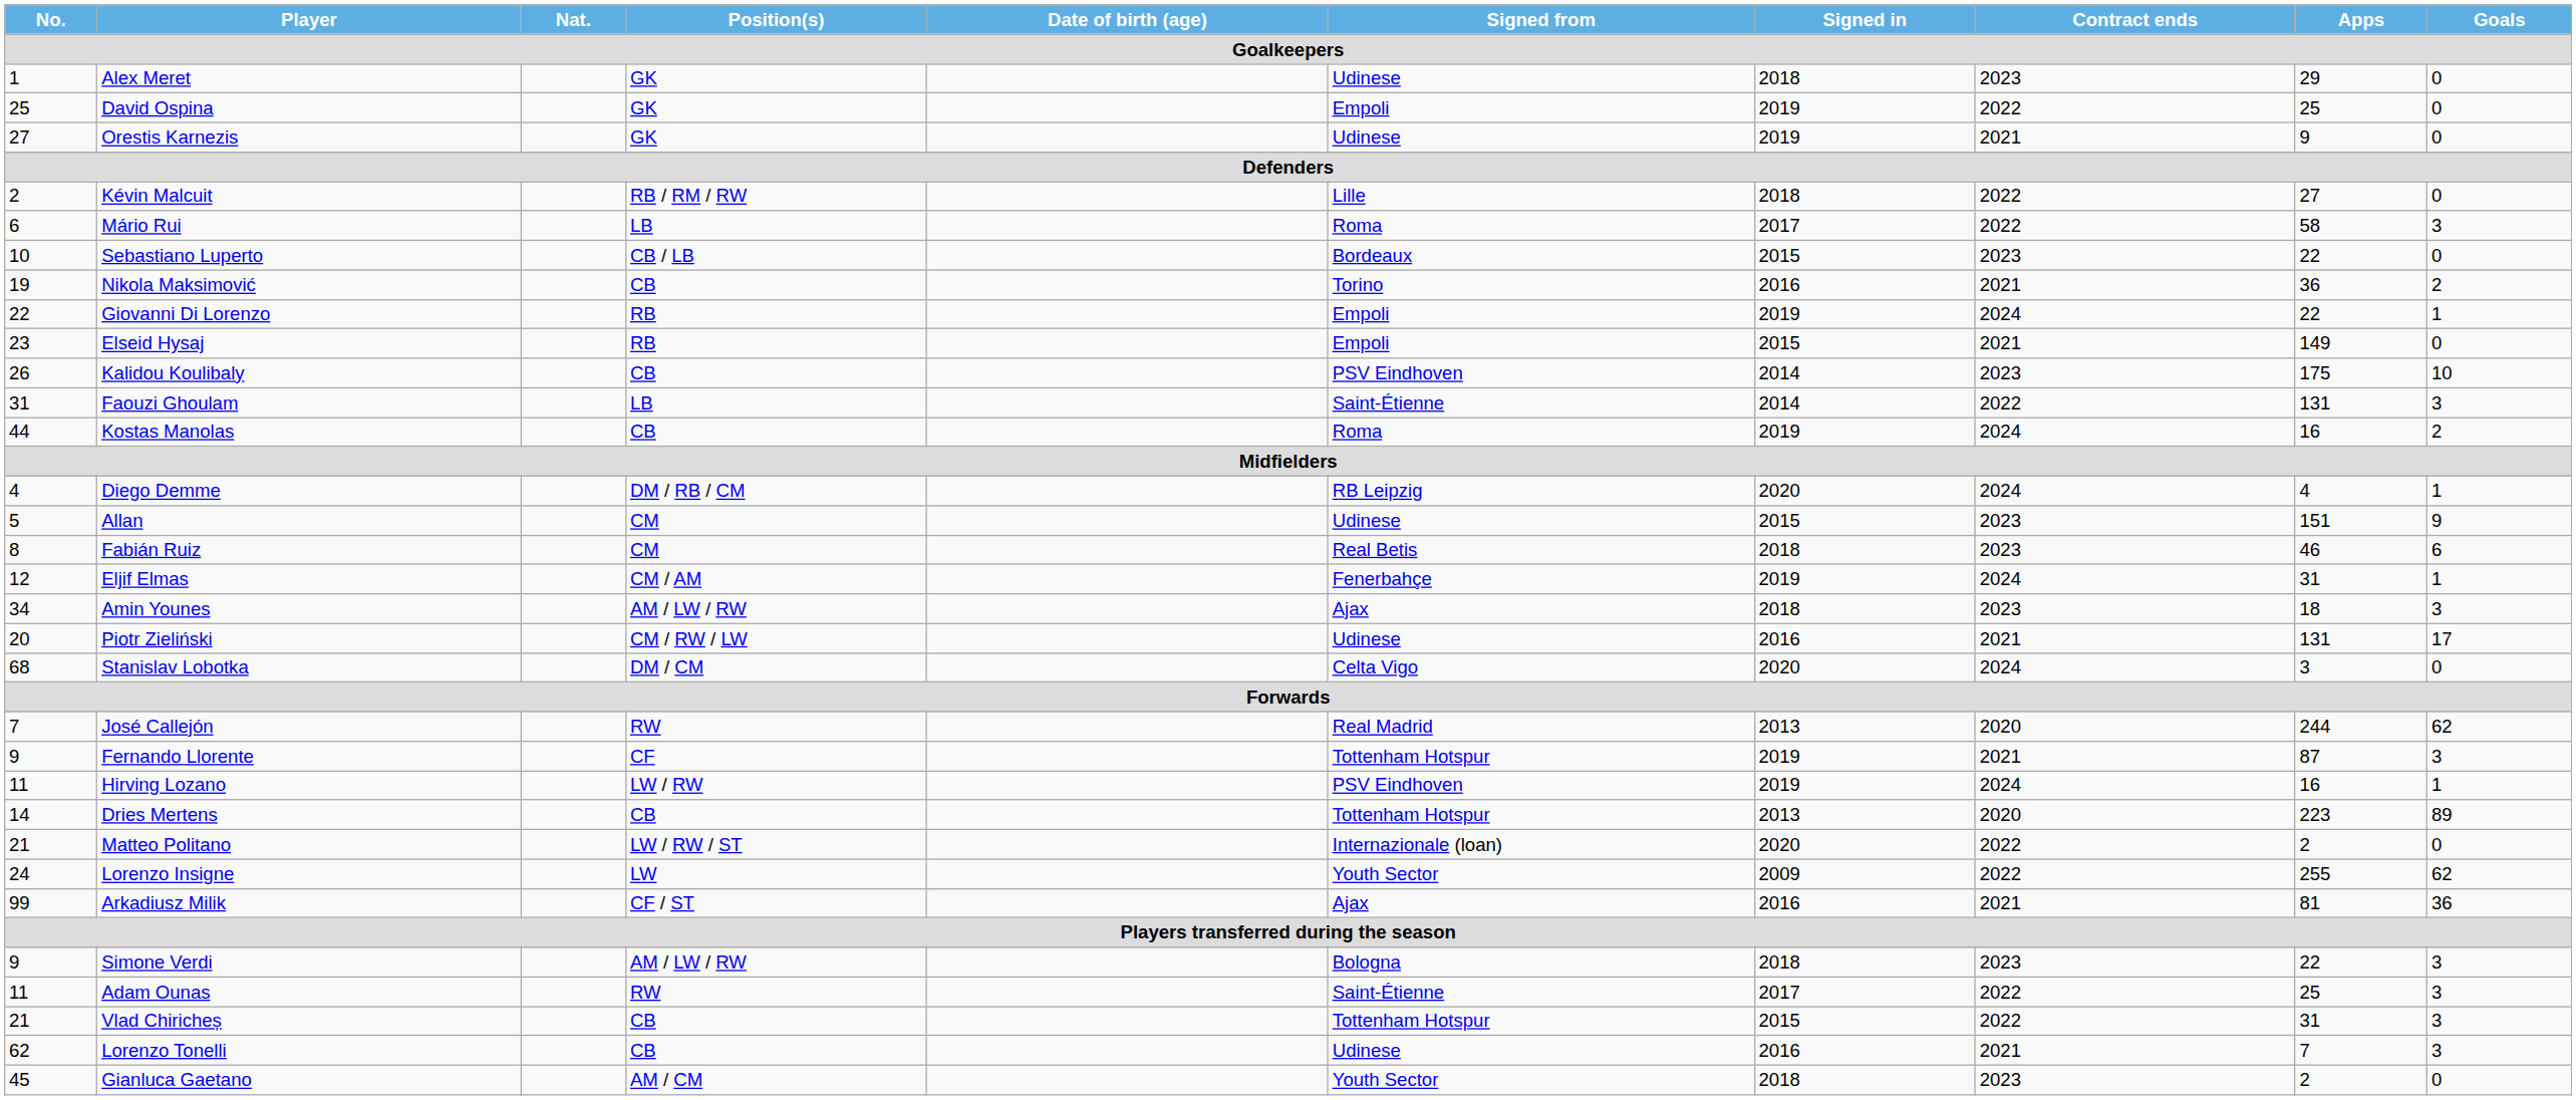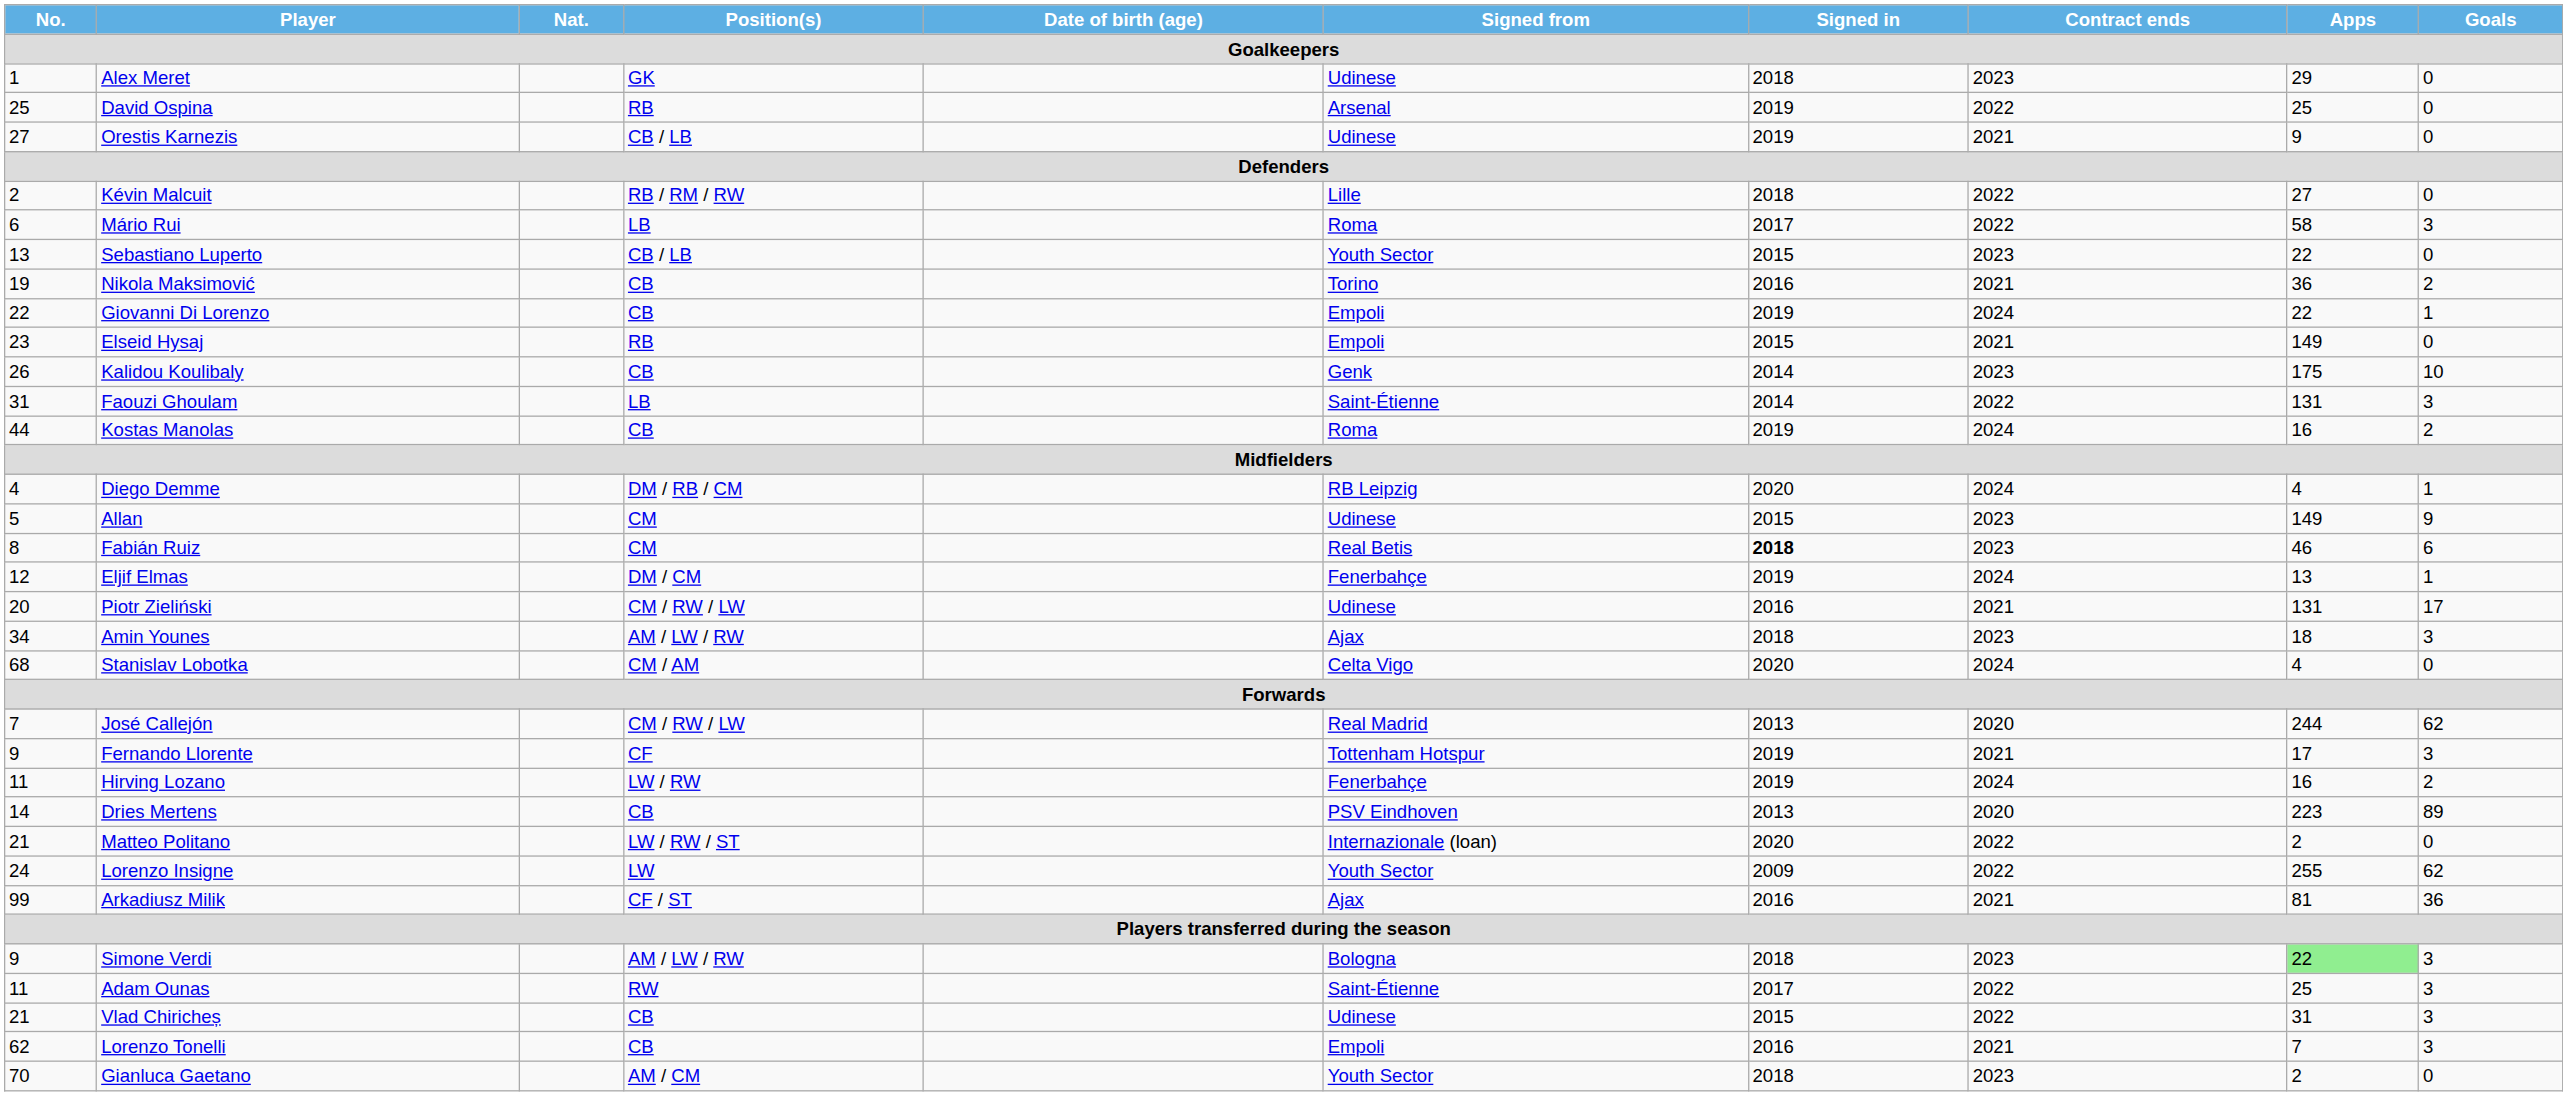 <table class="wikitable" style="text-align: left; font-size:90%" width=100%>
 <tr>
 <th style="background:#5DAFE3; color:white; text-align:center;">No.</th>
 <th style="background:#5DAFE3; color:white; text-align:center;">Player</th>
 <th style="background:#5DAFE3; color:white; text-align:center;">Nat.</th>
 <th style="background:#5DAFE3; color:white; text-align:center;">Position(s)</th>
 <th style="background:#5DAFE3; color:white; text-align:center;">Date of birth (age)</th>
 <th style="background:#5DAFE3; color:white; text-align:center;">Signed from</th>
 <th style="background:#5DAFE3; color:white; text-align:center;">Signed in</th>
 <th style="background:#5DAFE3; color:white; text-align:center;">Contract ends</th>
 <th style="background:#5DAFE3; color:white; text-align:center;">Apps</th>
 <th style="background:#5DAFE3; color:white; text-align:center;">Goals</th>
 </tr>
 <tr>
 <th colspan=10 style="background:#DCDCDC; text-align:center;">Goalkeepers</th>
 </tr>
 <tr>
 <td>1</td>
 <td><a href='#'>Alex Meret</a></td>
 <td></td>
 <td><a href='#'>GK</a></td>
 <td></td>
 <td> <a href='#'>Udinese</a></td>
 <td>2018</td>
 <td>2023</td>
 <td>29</td>
 <td>0</td>
 </tr>
 <tr>
 <td>25</td>
 <td><a href='#'>David Ospina</a></td>
 <td></td>
-<td><a href='#'>GK</a></td>
+<td><a href='#'>RB</a></td>
 <td></td>
-<td> <a href='#'>Empoli</a></td>
+<td> <a href='#'>Arsenal</a></td>
 <td>2019</td>
 <td>2022</td>
 <td>25</td>
 <td>0</td>
 </tr>
 <tr>
 <td>27</td>
 <td><a href='#'>Orestis Karnezis</a></td>
 <td></td>
-<td><a href='#'>GK</a></td>
+<td><a href='#'>CB</a> / <a href='#'>LB</a></td>
 <td></td>
 <td> <a href='#'>Udinese</a></td>
 <td>2019</td>
 <td>2021</td>
 <td>9</td>
 <td>0</td>
 </tr>
 <tr>
 <th colspan=10 style="background:#DCDCDC; text-align:center;">Defenders</th>
 </tr>
 <tr>
 <td>2</td>
 <td><a href='#'>Kévin Malcuit</a></td>
 <td></td>
 <td><a href='#'>RB</a> / <a href='#'>RM</a> / <a href='#'>RW</a></td>
 <td></td>
 <td> <a href='#'>Lille</a></td>
 <td>2018</td>
 <td>2022</td>
 <td>27</td>
 <td>0</td>
 </tr>
 <tr>
 <td>6</td>
 <td><a href='#'>Mário Rui</a></td>
 <td></td>
 <td><a href='#'>LB</a></td>
 <td></td>
 <td> <a href='#'>Roma</a></td>
 <td>2017</td>
 <td>2022</td>
 <td>58</td>
 <td>3</td>
 </tr>
 <tr>
-<td>10</td>
+<td>13</td>
 <td><a href='#'>Sebastiano Luperto</a></td>
 <td></td>
 <td><a href='#'>CB</a> / <a href='#'>LB</a></td>
 <td></td>
-<td> <a href='#'>Bordeaux</a></td>
+<td> <a href='#'>Youth Sector</a></td>
 <td>2015</td>
 <td>2023</td>
 <td>22</td>
 <td>0</td>
 </tr>
 <tr>
 <td>19</td>
 <td><a href='#'>Nikola Maksimović</a></td>
 <td></td>
 <td><a href='#'>CB</a></td>
 <td></td>
 <td> <a href='#'>Torino</a></td>
 <td>2016</td>
 <td>2021</td>
 <td>36</td>
 <td>2</td>
 </tr>
 <tr>
 <td>22</td>
 <td><a href='#'>Giovanni Di Lorenzo</a></td>
 <td></td>
-<td><a href='#'>RB</a></td>
+<td><a href='#'>CB</a></td>
 <td></td>
 <td> <a href='#'>Empoli</a></td>
 <td>2019</td>
 <td>2024</td>
 <td>22</td>
 <td>1</td>
 </tr>
 <tr>
 <td>23</td>
 <td><a href='#'>Elseid Hysaj</a></td>
 <td></td>
 <td><a href='#'>RB</a></td>
 <td></td>
 <td> <a href='#'>Empoli</a></td>
 <td>2015</td>
 <td>2021</td>
 <td>149</td>
 <td>0</td>
 </tr>
 <tr>
 <td>26</td>
 <td><a href='#'>Kalidou Koulibaly</a></td>
 <td></td>
 <td><a href='#'>CB</a></td>
 <td></td>
-<td> <a href='#'>PSV Eindhoven</a></td>
+<td> <a href='#'>Genk</a></td>
 <td>2014</td>
 <td>2023</td>
 <td>175</td>
 <td>10</td>
 </tr>
 <tr>
 <td>31</td>
 <td><a href='#'>Faouzi Ghoulam</a></td>
 <td></td>
 <td><a href='#'>LB</a></td>
 <td></td>
 <td> <a href='#'>Saint-Étienne</a></td>
 <td>2014</td>
 <td>2022</td>
 <td>131</td>
 <td>3</td>
 </tr>
 <tr>
 <td>44</td>
 <td><a href='#'>Kostas Manolas</a></td>
 <td></td>
 <td><a href='#'>CB</a></td>
 <td></td>
 <td> <a href='#'>Roma</a></td>
 <td>2019</td>
 <td>2024</td>
 <td>16</td>
 <td>2</td>
 </tr>
 <tr>
 <th colspan=10 style="background:#DCDCDC; text-align:center;">Midfielders</th>
 </tr>
 <tr>
 <td>4</td>
 <td><a href='#'>Diego Demme</a></td>
 <td></td>
 <td><a href='#'>DM</a> / <a href='#'>RB</a> / <a href='#'>CM</a></td>
 <td></td>
 <td> <a href='#'>RB Leipzig</a></td>
 <td>2020</td>
 <td>2024</td>
 <td>4</td>
 <td>1</td>
 </tr>
 <tr>
 <td>5</td>
 <td><a href='#'>Allan</a></td>
 <td></td>
 <td><a href='#'>CM</a></td>
 <td></td>
 <td> <a href='#'>Udinese</a></td>
 <td>2015</td>
 <td>2023</td>
-<td>151</td>
+<td>149</td>
 <td>9</td>
 </tr>
 <tr>
 <td>8</td>
 <td><a href='#'>Fabián Ruiz</a></td>
 <td></td>
 <td><a href='#'>CM</a></td>
 <td></td>
 <td> <a href='#'>Real Betis</a></td>
-<td>2018</td>
+<td><strong>2018</strong></td>
 <td>2023</td>
 <td>46</td>
 <td>6</td>
 </tr>
 <tr>
 <td>12</td>
 <td><a href='#'>Eljif Elmas</a></td>
 <td></td>
-<td><a href='#'>CM</a> / <a href='#'>AM</a></td>
+<td><a href='#'>DM</a> / <a href='#'>CM</a></td>
 <td></td>
 <td> <a href='#'>Fenerbahçe</a></td>
 <td>2019</td>
 <td>2024</td>
-<td>31</td>
+<td>13</td>
 <td>1</td>
+</tr>
+<tr>
+<td>20</td>
+<td><a href='#'>Piotr Zieliński</a></td>
+<td></td>
+<td><a href='#'>CM</a> / <a href='#'>RW</a> / <a href='#'>LW</a></td>
+<td></td>
+<td> <a href='#'>Udinese</a></td>
+<td>2016</td>
+<td>2021</td>
+<td>131</td>
+<td>17</td>
 </tr>
 <tr>
 <td>34</td>
 <td><a href='#'>Amin Younes</a></td>
 <td></td>
 <td><a href='#'>AM</a> / <a href='#'>LW</a> / <a href='#'>RW</a></td>
 <td></td>
 <td> <a href='#'>Ajax</a></td>
 <td>2018</td>
 <td>2023</td>
 <td>18</td>
 <td>3</td>
 </tr>
 <tr>
-<td>20</td>
-<td><a href='#'>Piotr Zieliński</a></td>
-<td></td>
-<td><a href='#'>CM</a> / <a href='#'>RW</a> / <a href='#'>LW</a></td>
-<td></td>
-<td> <a href='#'>Udinese</a></td>
-<td>2016</td>
-<td>2021</td>
-<td>131</td>
-<td>17</td>
-</tr>
-<tr>
 <td>68</td>
 <td><a href='#'>Stanislav Lobotka</a></td>
 <td></td>
-<td><a href='#'>DM</a> / <a href='#'>CM</a></td>
+<td><a href='#'>CM</a> / <a href='#'>AM</a></td>
 <td></td>
 <td> <a href='#'>Celta Vigo</a></td>
 <td>2020</td>
 <td>2024</td>
-<td>3</td>
+<td>4</td>
 <td>0</td>
 </tr>
 <tr>
 <th colspan=10 style="background:#DCDCDC; text-align:center;">Forwards</th>
 </tr>
 <tr>
 <td>7</td>
 <td><a href='#'>José Callejón</a></td>
 <td></td>
-<td><a href='#'>RW</a></td>
+<td><a href='#'>CM</a> / <a href='#'>RW</a> / <a href='#'>LW</a></td>
 <td></td>
 <td> <a href='#'>Real Madrid</a></td>
 <td>2013</td>
 <td>2020</td>
 <td>244</td>
 <td>62</td>
 </tr>
 <tr>
 <td>9</td>
 <td><a href='#'>Fernando Llorente</a></td>
 <td></td>
 <td><a href='#'>CF</a></td>
 <td></td>
 <td> <a href='#'>Tottenham Hotspur</a></td>
 <td>2019</td>
 <td>2021</td>
-<td>87</td>
+<td>17</td>
 <td>3</td>
 </tr>
 <tr>
 <td>11</td>
 <td><a href='#'>Hirving Lozano</a></td>
 <td></td>
 <td><a href='#'>LW</a> / <a href='#'>RW</a></td>
 <td></td>
-<td> <a href='#'>PSV Eindhoven</a></td>
+<td> <a href='#'>Fenerbahçe</a></td>
 <td>2019</td>
 <td>2024</td>
 <td>16</td>
-<td>1</td>
+<td>2</td>
 </tr>
 <tr>
 <td>14</td>
 <td><a href='#'>Dries Mertens</a></td>
 <td></td>
 <td><a href='#'>CB</a></td>
 <td></td>
-<td> <a href='#'>Tottenham Hotspur</a></td>
+<td> <a href='#'>PSV Eindhoven</a></td>
 <td>2013</td>
 <td>2020</td>
 <td>223</td>
 <td>89</td>
 </tr>
 <tr>
 <td>21</td>
 <td><a href='#'>Matteo Politano</a></td>
 <td></td>
 <td><a href='#'>LW</a> / <a href='#'>RW</a> / <a href='#'>ST</a></td>
 <td></td>
 <td> <a href='#'>Internazionale</a> (loan)</td>
 <td>2020</td>
 <td>2022</td>
 <td>2</td>
 <td>0</td>
 </tr>
 <tr>
 <td>24</td>
 <td><a href='#'>Lorenzo Insigne</a></td>
 <td></td>
 <td><a href='#'>LW</a></td>
 <td></td>
 <td> <a href='#'>Youth Sector</a></td>
 <td>2009</td>
 <td>2022</td>
 <td>255</td>
 <td>62</td>
 </tr>
 <tr>
 <td>99</td>
 <td><a href='#'>Arkadiusz Milik</a></td>
 <td></td>
 <td><a href='#'>CF</a> / <a href='#'>ST</a></td>
 <td></td>
 <td> <a href='#'>Ajax</a></td>
 <td>2016</td>
 <td>2021</td>
 <td>81</td>
 <td>36</td>
 </tr>
 <tr>
 <th colspan=10 style="background:#DCDCDC; text-align:center;">Players transferred during the season</th>
 </tr>
 <tr>
 <td>9</td>
 <td><a href='#'>Simone Verdi</a></td>
 <td></td>
 <td><a href='#'>AM</a> / <a href='#'>LW</a> / <a href='#'>RW</a></td>
 <td></td>
 <td> <a href='#'>Bologna</a></td>
 <td>2018</td>
 <td>2023</td>
-<td>22</td>
+<td style="background: lightgreen;">22</td>
 <td>3</td>
 </tr>
 <tr>
 <td>11</td>
 <td><a href='#'>Adam Ounas</a></td>
 <td></td>
 <td><a href='#'>RW</a></td>
 <td></td>
 <td> <a href='#'>Saint-Étienne</a></td>
 <td>2017</td>
 <td>2022</td>
 <td>25</td>
 <td>3</td>
 </tr>
 <tr>
 <td>21</td>
 <td><a href='#'>Vlad Chiricheș</a></td>
 <td></td>
 <td><a href='#'>CB</a></td>
 <td></td>
-<td> <a href='#'>Tottenham Hotspur</a></td>
+<td> <a href='#'>Udinese</a></td>
 <td>2015</td>
 <td>2022</td>
 <td>31</td>
 <td>3</td>
 </tr>
 <tr>
 <td>62</td>
 <td><a href='#'>Lorenzo Tonelli</a></td>
 <td></td>
 <td><a href='#'>CB</a></td>
 <td></td>
-<td> <a href='#'>Udinese</a></td>
+<td> <a href='#'>Empoli</a></td>
 <td>2016</td>
 <td>2021</td>
 <td>7</td>
 <td>3</td>
 </tr>
 <tr>
-<td>45</td>
+<td>70</td>
 <td><a href='#'>Gianluca Gaetano</a></td>
 <td></td>
 <td><a href='#'>AM</a> / <a href='#'>CM</a></td>
 <td></td>
 <td> <a href='#'>Youth Sector</a></td>
 <td>2018</td>
 <td>2023</td>
 <td>2</td>
 <td>0</td>
 </tr>
 </table>
